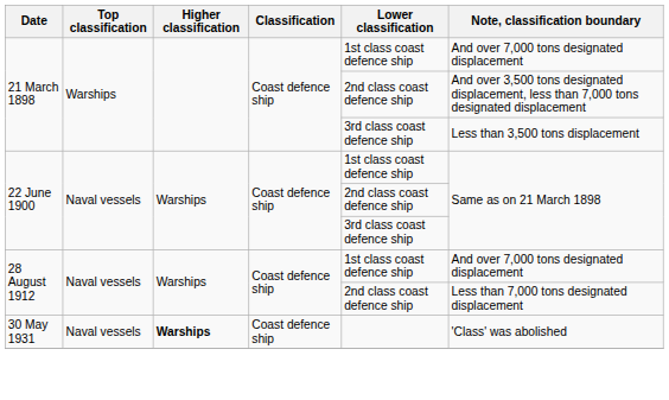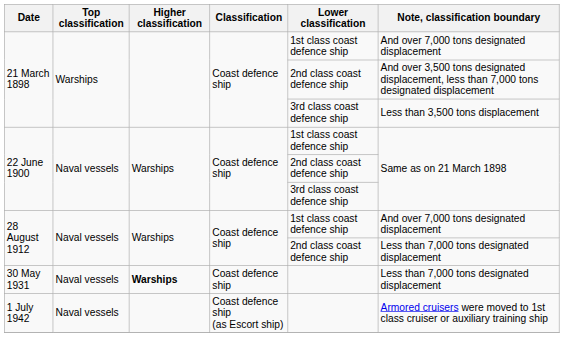 <table class="wikitable">
 <tr>
 <th>Date</th>
 <th>Top classification</th>
 <th>Higher classification</th>
 <th>Classification</th>
 <th>Lower classification</th>
 <th>Note, classification boundary</th>
 </tr>
 <tr>
 <td rowspan="3">21 March 1898</td>
 <td rowspan="3">Warships</td>
 <td rowspan="3"></td>
 <td rowspan="3">Coast defence ship</td>
 <td>1st class coast defence ship</td>
 <td>And over 7,000 tons designated displacement</td>
 </tr>
 <tr>
 <td>2nd class coast defence ship</td>
 <td>And over 3,500 tons designated displacement, less than 7,000 tons designated displacement</td>
 </tr>
 <tr>
 <td>3rd class coast defence ship</td>
 <td>Less than 3,500 tons displacement</td>
 </tr>
 <tr>
 <td rowspan="3">22 June 1900</td>
 <td rowspan="3">Naval vessels</td>
 <td rowspan="3">Warships</td>
 <td rowspan="3">Coast defence ship</td>
 <td>1st class coast defence ship</td>
 <td rowspan="3">Same as on 21 March 1898</td>
 </tr>
 <tr>
 <td>2nd class coast defence ship</td>
 </tr>
 <tr>
 <td>3rd class coast defence ship</td>
 </tr>
 <tr>
 <td rowspan="2">28 August 1912</td>
 <td rowspan="2">Naval vessels</td>
 <td rowspan="2">Warships</td>
 <td rowspan="2">Coast defence ship</td>
 <td>1st class coast defence ship</td>
 <td>And over 7,000 tons designated displacement</td>
 </tr>
 <tr>
 <td>2nd class coast defence ship</td>
 <td>Less than 7,000 tons designated displacement</td>
 </tr>
 <tr>
 <td>30 May 1931</td>
 <td>Naval vessels</td>
 <td><strong>Warships</strong></td>
 <td>Coast defence ship</td>
 <td></td>
-<td>'Class' was abolished</td>
+<td>Less than 7,000 tons designated displacement</td>
+</tr>
+<tr>
+<td>1 July 1942</td>
+<td>Naval vessels</td>
+<td></td>
+<td>Coast defence ship<br>(as Escort ship)</td>
+<td></td>
+<td><a href='#'>Armored cruisers</a> were moved to 1st class cruiser or auxiliary training ship</td>
 </tr>
 <tr>
 </tr>
 </table>
